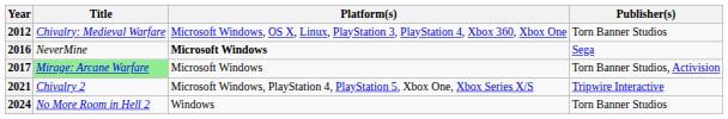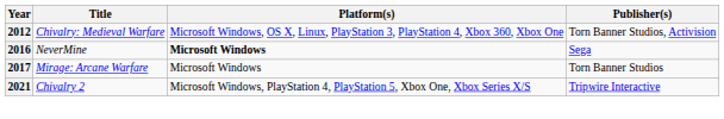 <table class="wikitable sortable plainrowheaders">
 <tr>
 <th scope="col">Year</th>
 <th scope="col">Title</th>
 <th scope="col">Platform(s)</th>
 <th scope="col">Publisher(s)</th>
 </tr>
 <tr>
 <th scope="row">2012</th>
 <td><em><a href='#'>Chivalry: Medieval Warfare</a></em></td>
 <td><a href='#'>Microsoft Windows</a>, <a href='#'>OS X</a>, <a href='#'>Linux</a>, <a href='#'>PlayStation 3</a>, <a href='#'>PlayStation 4</a>, <a href='#'>Xbox 360</a>, <a href='#'>Xbox One</a></td>
-<td>Torn Banner Studios</td>
+<td>Torn Banner Studios, <a href='#'>Activision</a></td>
 </tr>
 <tr>
 <th scope="row">2016</th>
 <td><em>NeverMine</em></td>
 <td><strong>Microsoft Windows</strong></td>
 <td><a href='#'>Sega</a></td>
 </tr>
 <tr>
 <th scope="row">2017</th>
-<td style="background: lightgreen;"><em><a href='#'>Mirage: Arcane Warfare</a></em></td>
+<td><em><a href='#'>Mirage: Arcane Warfare</a></em></td>
 <td>Microsoft Windows</td>
-<td>Torn Banner Studios, <a href='#'>Activision</a></td>
+<td>Torn Banner Studios</td>
 </tr>
 <tr>
 <th scope="row">2021</th>
 <td><em><a href='#'>Chivalry 2</a></em></td>
 <td>Microsoft Windows, PlayStation 4, <a href='#'>PlayStation 5</a>, Xbox One, <a href='#'>Xbox Series X/S</a></td>
 <td><a href='#'>Tripwire Interactive</a></td>
 </tr>
-<tr>
-<th scope="row">2024</th>
-<td><em><a href='#'>No More Room in Hell 2</a></em></td>
-<td>Windows</td>
-<td>Torn Banner Studios</td>
-</tr>
 </table>
